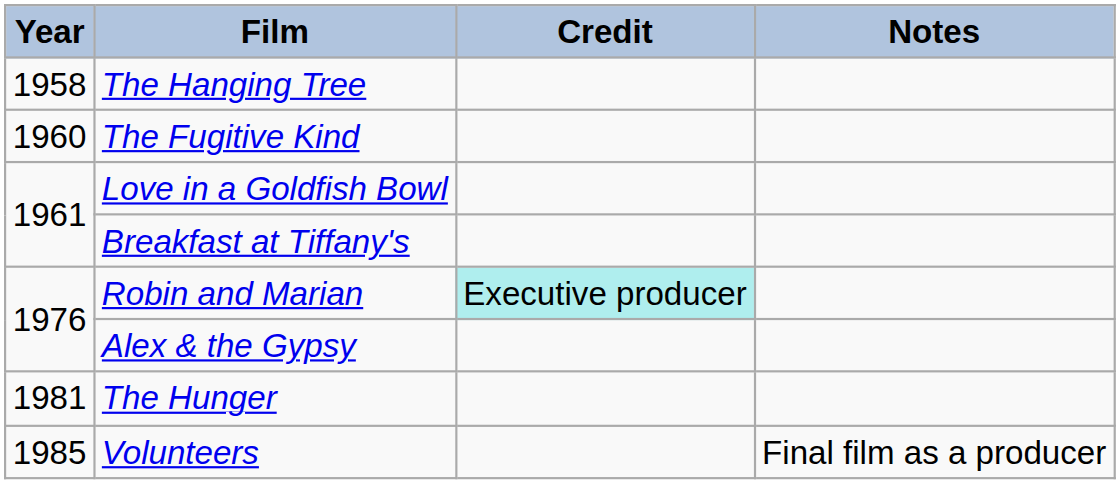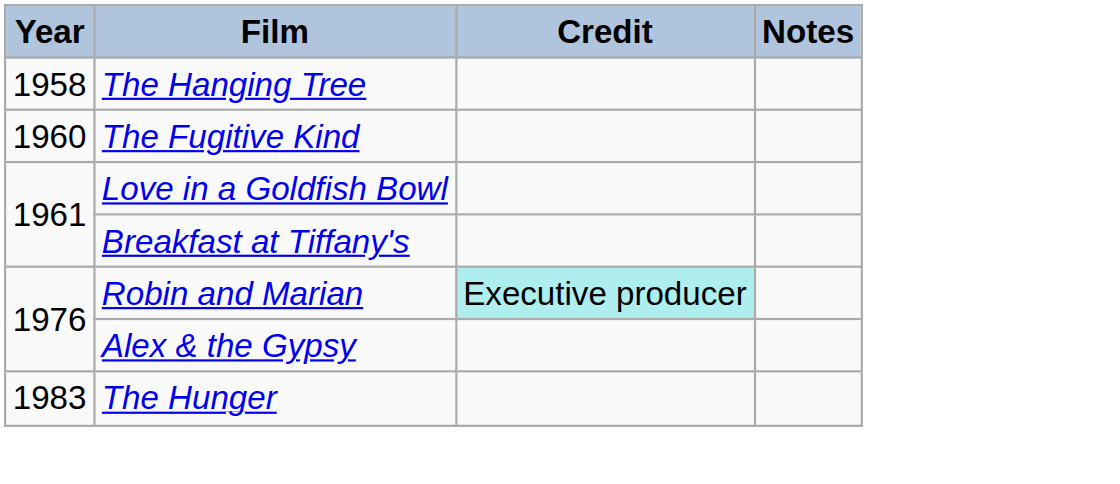 <table class="wikitable" style="font-size:95%;">
 <tr>
 <th style="background:#B0C4DE;">Year</th>
 <th style="background:#B0C4DE;">Film</th>
 <th style="background:#B0C4DE;">Credit</th>
 <th style="background:#B0C4DE;">Notes</th>
 </tr>
 <tr>
 <td>1958</td>
 <td><em><a href='#'>The Hanging Tree</a></em></td>
 <td></td>
 <td></td>
 </tr>
 <tr>
 <td>1960</td>
 <td><em><a href='#'>The Fugitive Kind</a></em></td>
 <td></td>
 <td></td>
 </tr>
 <tr>
 <td rowspan=2>1961</td>
 <td><em><a href='#'>Love in a Goldfish Bowl</a></em></td>
 <td></td>
 <td></td>
 </tr>
 <tr>
 <td><em><a href='#'>Breakfast at Tiffany's</a></em></td>
 <td></td>
 <td></td>
 </tr>
 <tr>
 <td rowspan=2>1976</td>
 <td><em><a href='#'>Robin and Marian</a></em></td>
 <td style="background: paleturquoise;">Executive producer</td>
 <td></td>
 </tr>
 <tr>
 <td><em><a href='#'>Alex & the Gypsy</a></em></td>
 <td></td>
 <td></td>
 </tr>
 <tr>
-<td>1981</td>
+<td>1983</td>
 <td><em><a href='#'>The Hunger</a></em></td>
 <td></td>
 <td></td>
 </tr>
-<tr>
-<td>1985</td>
-<td><em><a href='#'>Volunteers</a></em></td>
-<td></td>
-<td>Final film as a producer</td>
-</tr>
 </table>
